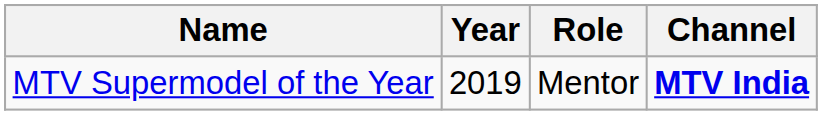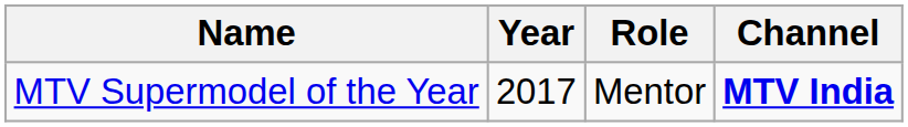 <table class="wikitable" text-align:center;">
 <tr>
 <th>Name</th>
 <th>Year</th>
 <th>Role</th>
 <th>Channel</th>
 </tr>
 <tr>
 <td><a href='#'>MTV Supermodel of the Year</a></td>
-<td>2019</td>
+<td>2017</td>
 <td>Mentor</td>
 <td><strong><a href='#'>MTV India</a></strong></td>
 </tr>
 </table>
